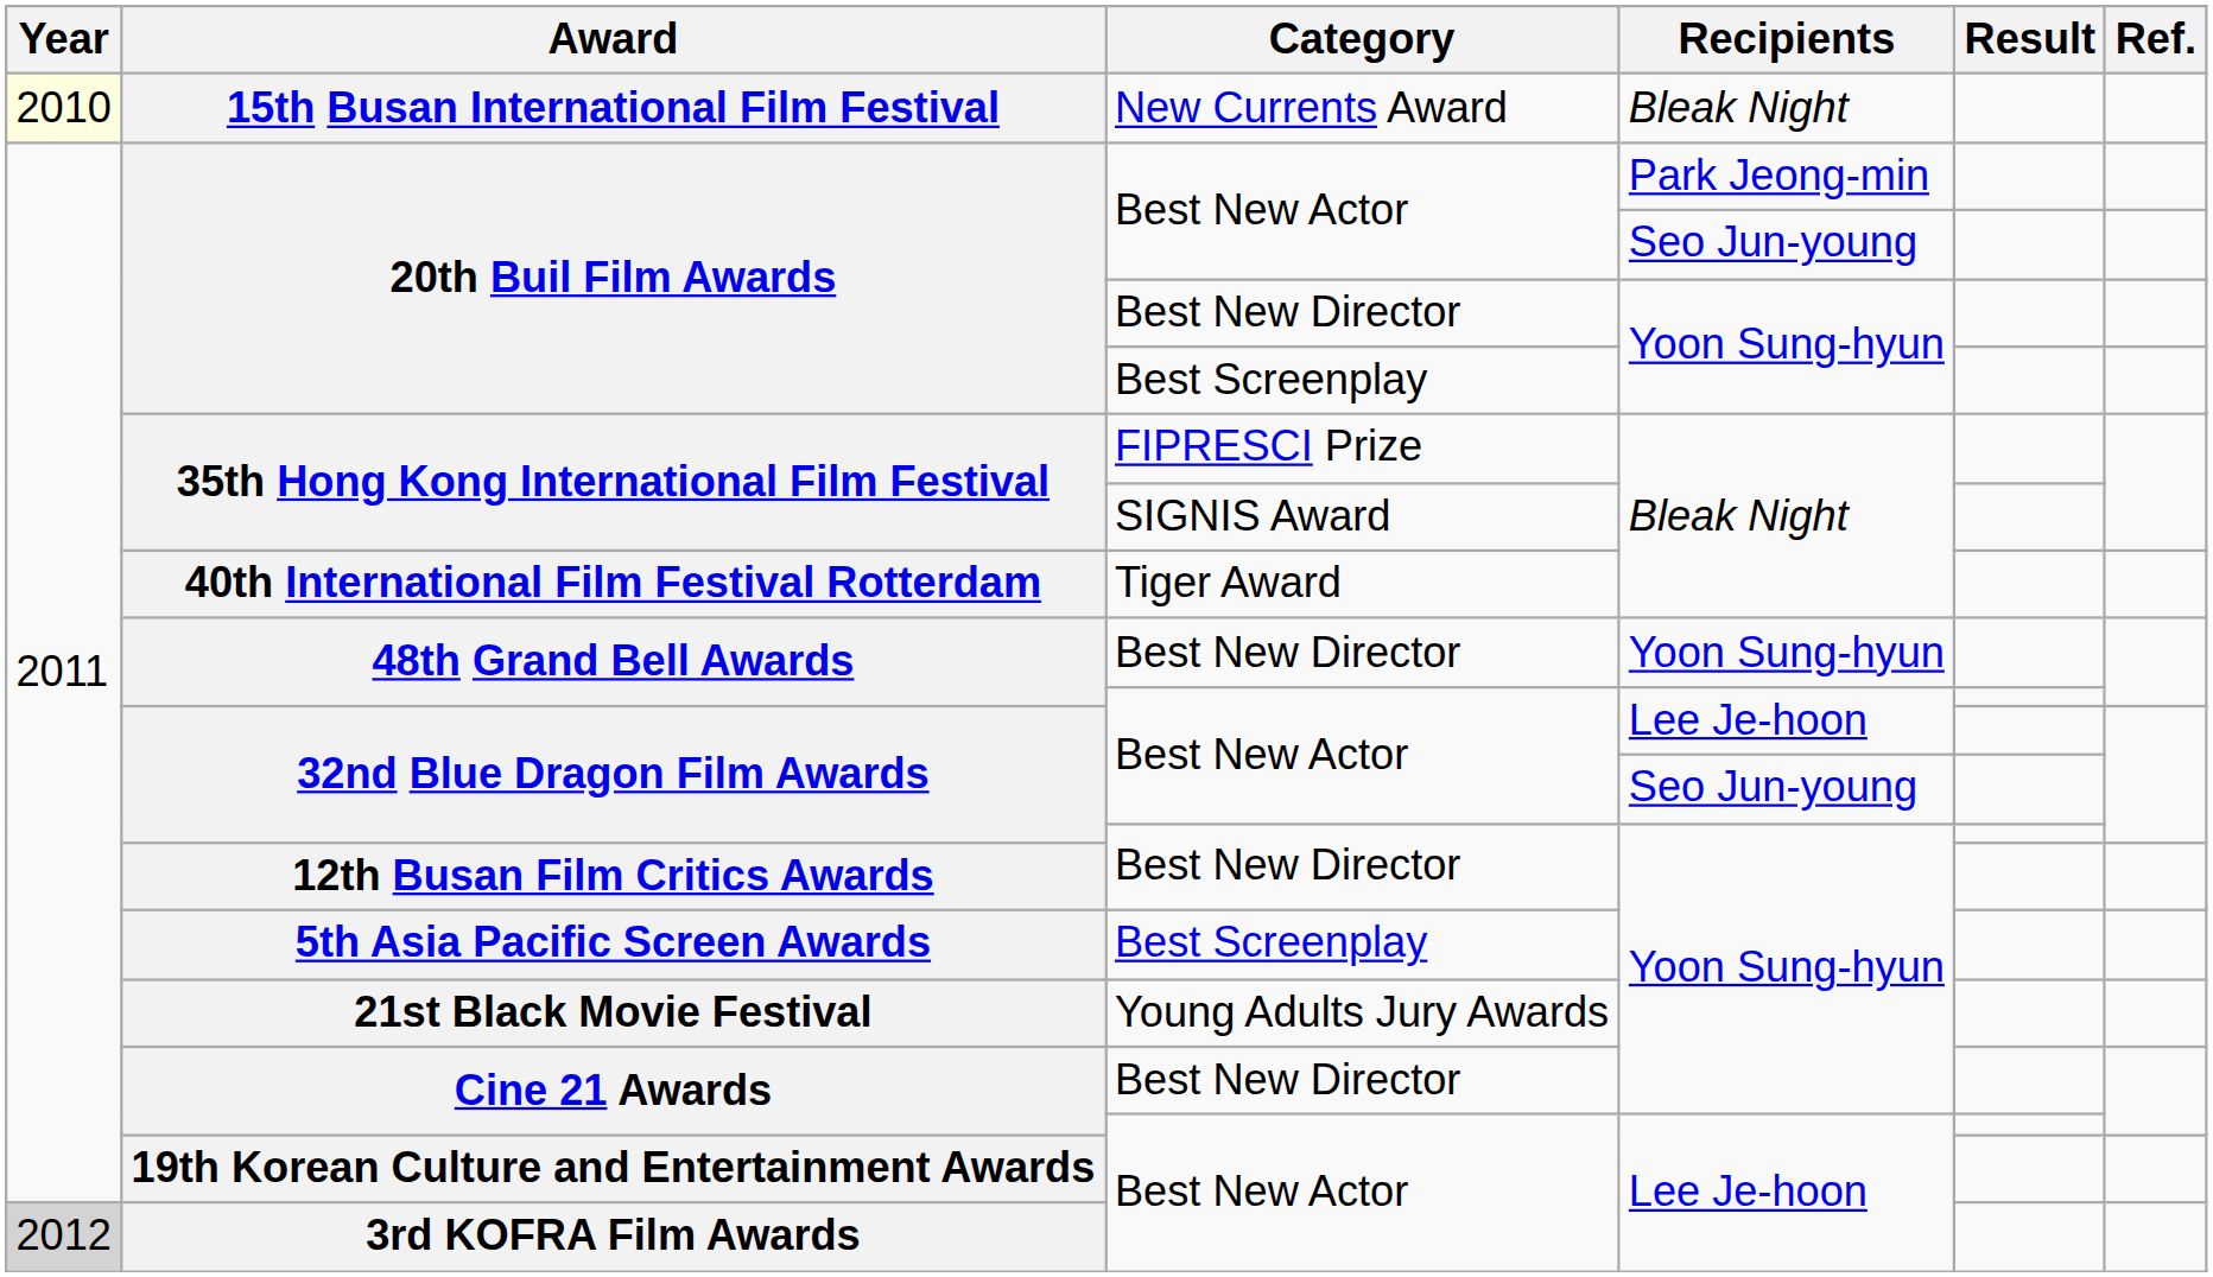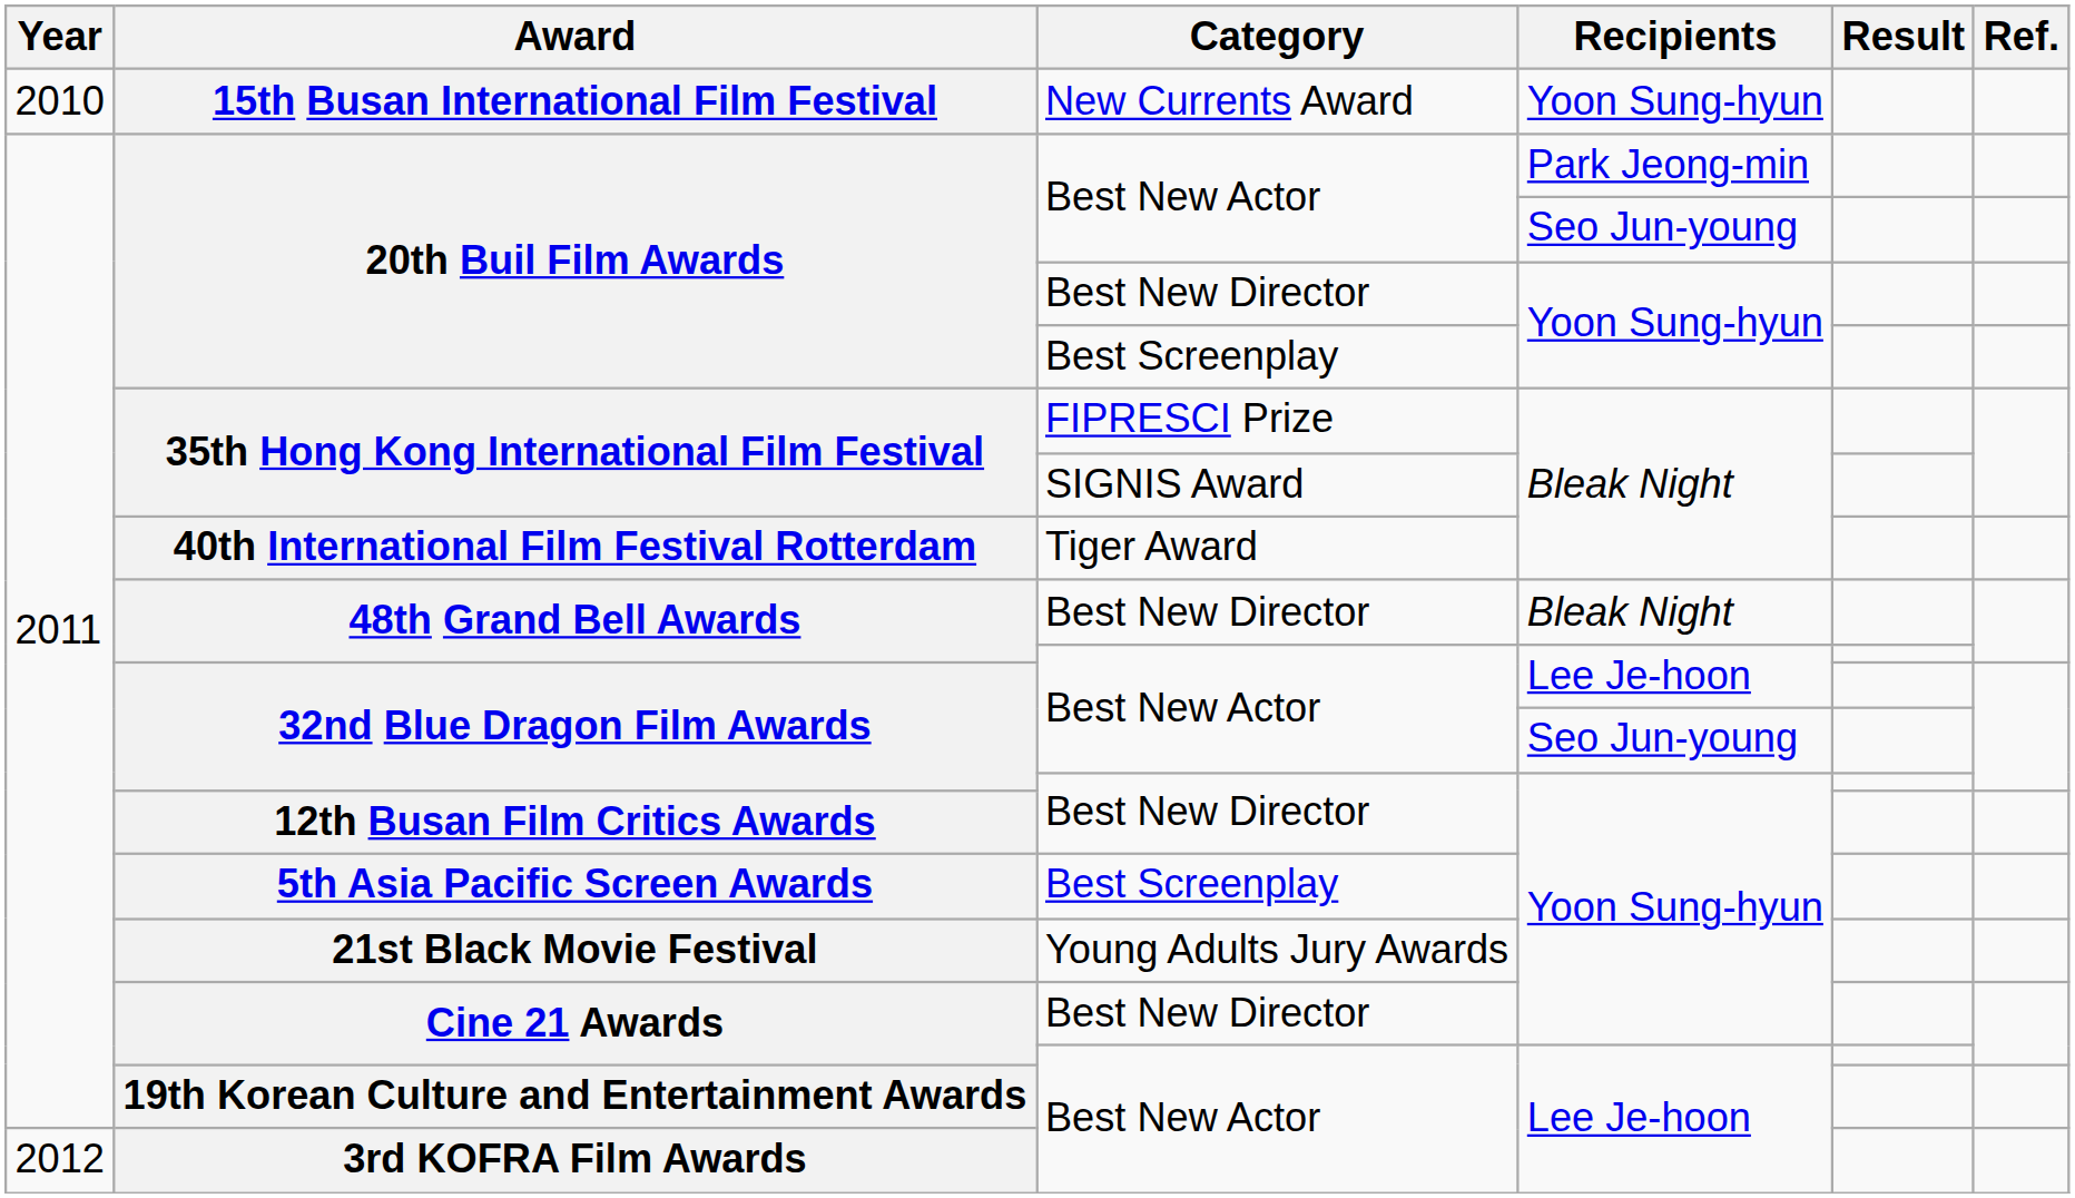 <table class="wikitable plainrowheaders sortable">
 <tr>
 <th scope="col">Year</th>
 <th scope="col">Award</th>
 <th scope="col">Category</th>
 <th scope="col">Recipients</th>
 <th scope="col">Result</th>
 <th scope="col">Ref.</th>
 </tr>
 <tr>
-<td style="background: lightyellow;">2010</td>
+<td>2010</td>
 <th scope="row"><a href='#'>15th</a> <a href='#'>Busan International Film Festival</a></th>
 <td><a href='#'>New Currents</a> Award</td>
-<td><em>Bleak Night</em></td>
+<td><a href='#'>Yoon Sung-hyun</a></td>
 <td></td>
 <td></td>
 </tr>
 <tr>
 <td rowspan=18>2011</td>
 <th rowspan="4" scope="row">20th <a href='#'>Buil Film Awards</a></th>
 <td rowspan=2>Best New Actor</td>
 <td><a href='#'>Park Jeong-min</a></td>
 <td></td>
 <td></td>
 </tr>
 <tr>
 <td><a href='#'>Seo Jun-young</a></td>
 <td></td>
 <td></td>
 </tr>
 <tr>
 <td>Best New Director</td>
 <td rowspan=2><a href='#'>Yoon Sung-hyun</a></td>
 <td></td>
 <td></td>
 </tr>
 <tr>
 <td>Best Screenplay</td>
 <td></td>
 <td></td>
 </tr>
 <tr>
 <th rowspan="2" scope="row">35th <a href='#'>Hong Kong International Film Festival</a></th>
 <td><a href='#'>FIPRESCI</a> Prize</td>
 <td rowspan=3><em>Bleak Night</em></td>
 <td></td>
 <td rowspan=2></td>
 </tr>
 <tr>
 <td>SIGNIS Award</td>
 <td></td>
 </tr>
 <tr>
 <th scope="row">40th <a href='#'>International Film Festival Rotterdam</a></th>
 <td>Tiger Award</td>
 <td></td>
 <td></td>
 </tr>
 <tr>
 <th rowspan=2 scope="row"><a href='#'>48th</a> <a href='#'>Grand Bell Awards</a></th>
 <td>Best New Director</td>
-<td><a href='#'>Yoon Sung-hyun</a></td>
+<td><em>Bleak Night</em></td>
 <td></td>
 <td rowspan=2></td>
 </tr>
 <tr>
 <td rowspan=3>Best New Actor</td>
 <td rowspan=2><a href='#'>Lee Je-hoon</a></td>
 <td></td>
 </tr>
 <tr>
 <th rowspan=3 scope="row"><a href='#'>32nd</a> <a href='#'>Blue Dragon Film Awards</a></th>
 <td></td>
 <td rowspan=3></td>
 </tr>
 <tr>
 <td><a href='#'>Seo Jun-young</a></td>
 <td></td>
 </tr>
 <tr>
 <td rowspan=2>Best New Director</td>
 <td rowspan=5><a href='#'>Yoon Sung-hyun</a></td>
 <td></td>
 </tr>
 <tr>
 <th scope="row">12th <a href='#'>Busan Film Critics Awards</a></th>
 <td></td>
 <td></td>
 </tr>
 <tr>
 <th scope="row"><a href='#'>5th Asia Pacific Screen Awards</a></th>
 <td><a href='#'>Best Screenplay</a></td>
 <td></td>
 <td></td>
 </tr>
 <tr>
 <th scope="row">21st Black Movie Festival</th>
 <td>Young Adults Jury Awards</td>
 <td></td>
 <td></td>
 </tr>
 <tr>
 <th scope="row" rowspan=2><a href='#'>Cine 21</a> Awards</th>
 <td>Best New Director</td>
 <td></td>
 <td rowspan=2></td>
 </tr>
 <tr>
 <td rowspan=3>Best New Actor</td>
 <td rowspan=3><a href='#'>Lee Je-hoon</a></td>
 <td></td>
 </tr>
 <tr>
 <th scope="row">19th Korean Culture and Entertainment Awards</th>
 <td></td>
 <td></td>
 </tr>
 <tr>
-<td style="background: lightgrey;">2012</td>
+<td>2012</td>
 <th scope="row">3rd KOFRA Film Awards</th>
 <td></td>
 <td> </td>
 </tr>
 <tr>
 </tr>
 </table>
